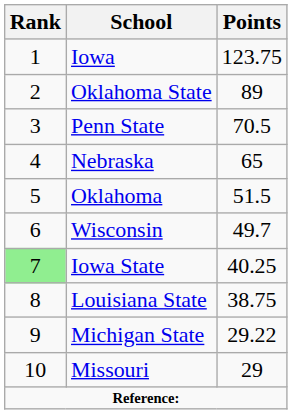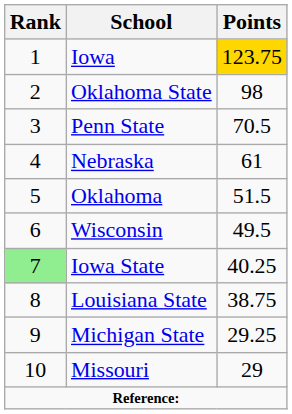 <table class="wikitable" style="text-align:center">
 <tr>
 <th>Rank</th>
 <th>School</th>
 <th>Points</th>
 </tr>
 <tr>
 <td>1</td>
 <td align=left><a href='#'>Iowa</a></td>
-<td>123.75</td>
+<td style="background: gold;">123.75</td>
 </tr>
 <tr>
 <td>2</td>
 <td align=left><a href='#'>Oklahoma State</a></td>
-<td>89</td>
+<td>98</td>
 </tr>
 <tr>
 <td>3</td>
 <td align=left><a href='#'>Penn State</a></td>
 <td>70.5</td>
 </tr>
 <tr>
 <td>4</td>
 <td align=left><a href='#'>Nebraska</a></td>
-<td>65</td>
+<td>61</td>
 </tr>
 <tr>
 <td>5</td>
 <td align=left><a href='#'>Oklahoma</a></td>
 <td>51.5</td>
 </tr>
 <tr>
 <td>6</td>
 <td align=left><a href='#'>Wisconsin</a></td>
-<td>49.7</td>
+<td>49.5</td>
 </tr>
 <tr>
 <td style="background: lightgreen;">7</td>
 <td align=left><a href='#'>Iowa State</a></td>
 <td>40.25</td>
 </tr>
 <tr>
 <td>8</td>
 <td align=left><a href='#'>Louisiana State</a></td>
 <td>38.75</td>
 </tr>
 <tr>
 <td>9</td>
 <td align=left><a href='#'>Michigan State</a></td>
-<td>29.22</td>
+<td>29.25</td>
 </tr>
 <tr>
 <td>10</td>
 <td align=left><a href='#'>Missouri</a></td>
 <td>29</td>
 </tr>
 <tr>
 <td colspan="3"  style="font-size:8pt; text-align:center;"><strong>Reference:</strong></td>
 </tr>
 </table>
